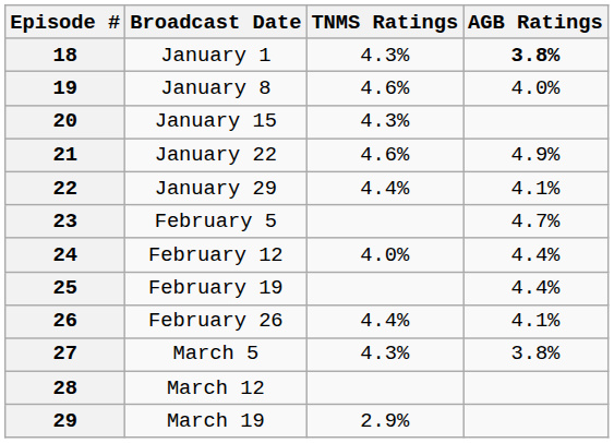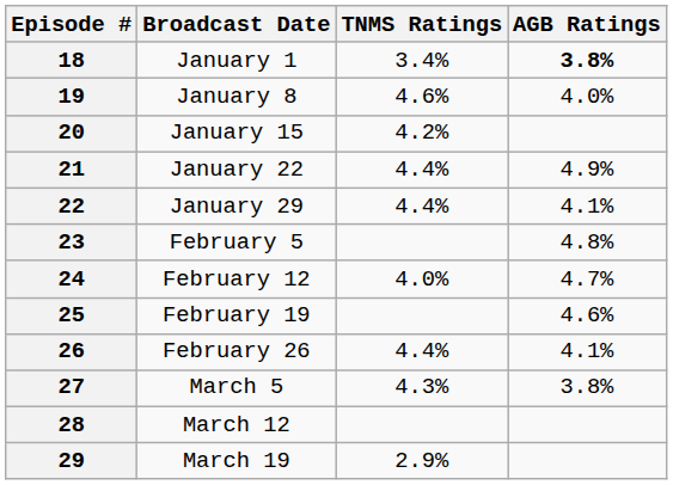 <table class="wikitable sortable" style=text-align:center>
 <tr>
 <th>Episode #</th>
 <th>Broadcast Date</th>
 <th>TNMS Ratings </th>
 <th>AGB Ratings </th>
 </tr>
 <tr>
 <th>18</th>
 <td>January 1</td>
-<td>4.3%</td>
+<td>3.4%</td>
 <td><strong>3.8%</strong></td>
 </tr>
 <tr>
 <th>19</th>
 <td>January 8</td>
 <td>4.6%</td>
 <td>4.0%</td>
 </tr>
 <tr>
 <th>20</th>
 <td>January 15</td>
-<td>4.3%</td>
+<td>4.2%</td>
 <td></td>
 </tr>
 <tr>
 <th>21</th>
 <td>January 22</td>
-<td>4.6%</td>
+<td>4.4%</td>
 <td>4.9%</td>
 </tr>
 <tr>
 <th>22</th>
 <td>January 29</td>
 <td>4.4%</td>
 <td>4.1%</td>
 </tr>
 <tr>
 <th>23</th>
 <td>February 5</td>
 <td></td>
-<td>4.7%</td>
+<td>4.8%</td>
 </tr>
 <tr>
 <th>24</th>
 <td>February 12</td>
 <td>4.0%</td>
-<td>4.4%</td>
+<td>4.7%</td>
 </tr>
 <tr>
 <th>25</th>
 <td>February 19</td>
 <td></td>
-<td>4.4%</td>
+<td>4.6%</td>
 </tr>
 <tr>
 <th>26</th>
 <td>February 26</td>
 <td>4.4%</td>
 <td>4.1%</td>
 </tr>
 <tr>
 <th>27</th>
 <td>March 5</td>
 <td>4.3%</td>
 <td>3.8%</td>
 </tr>
 <tr>
 <th>28</th>
 <td>March 12</td>
 <td></td>
 <td></td>
 </tr>
 <tr>
 <th>29</th>
 <td>March 19</td>
 <td>2.9%</td>
 <td></td>
 </tr>
 </table>
